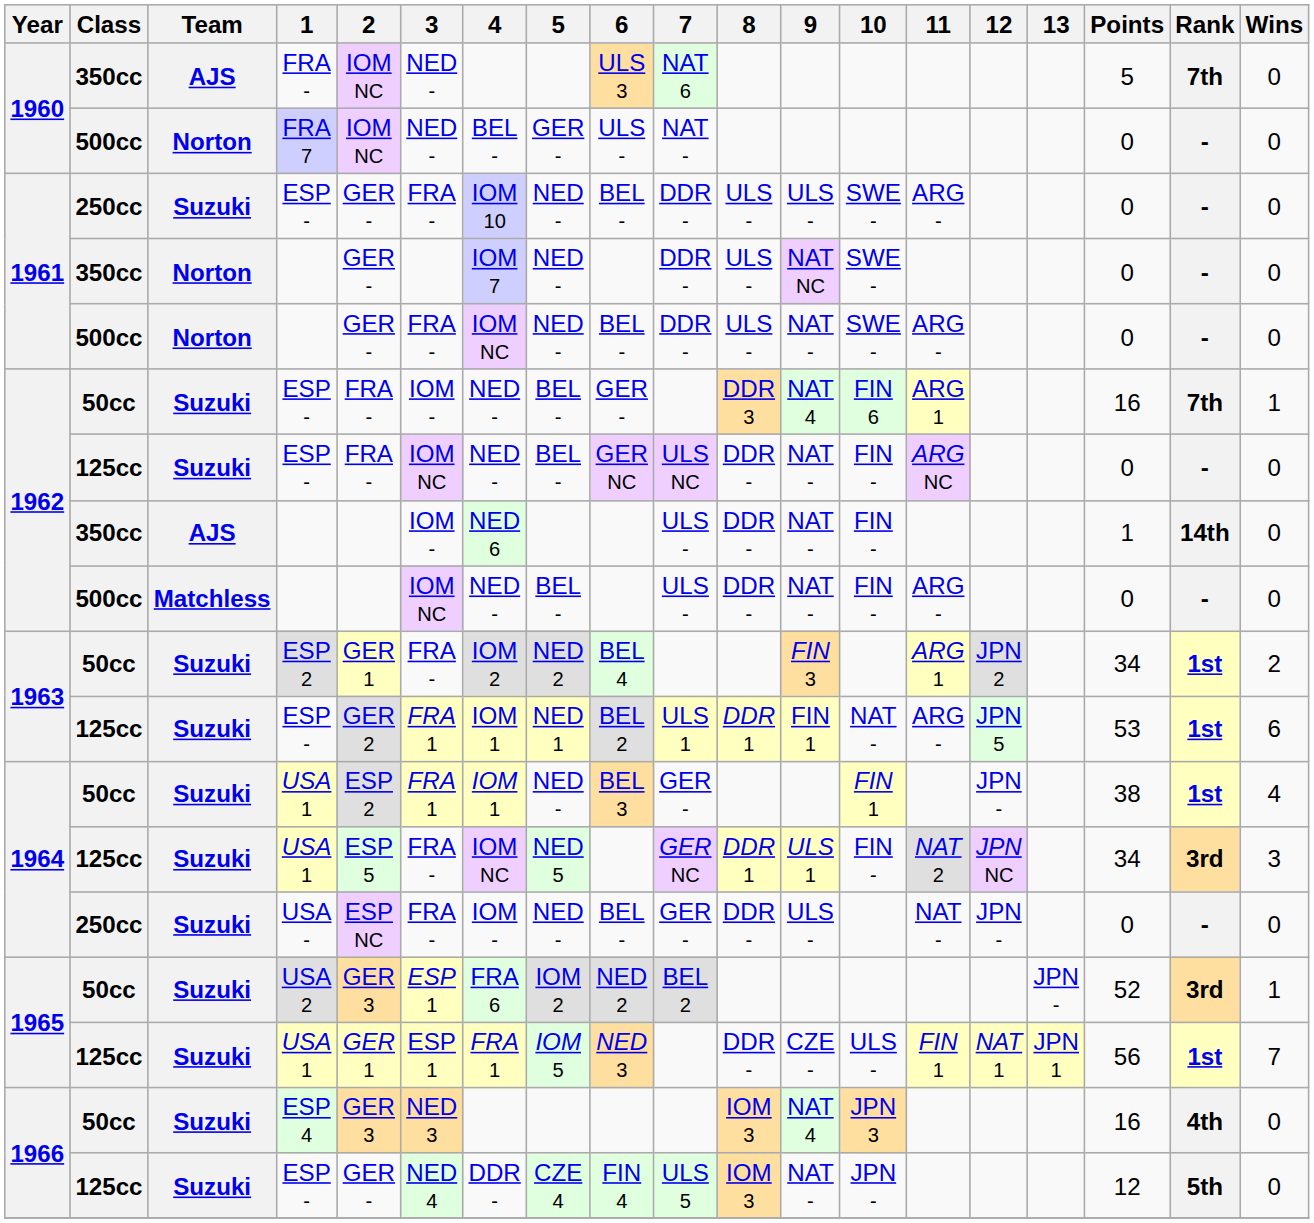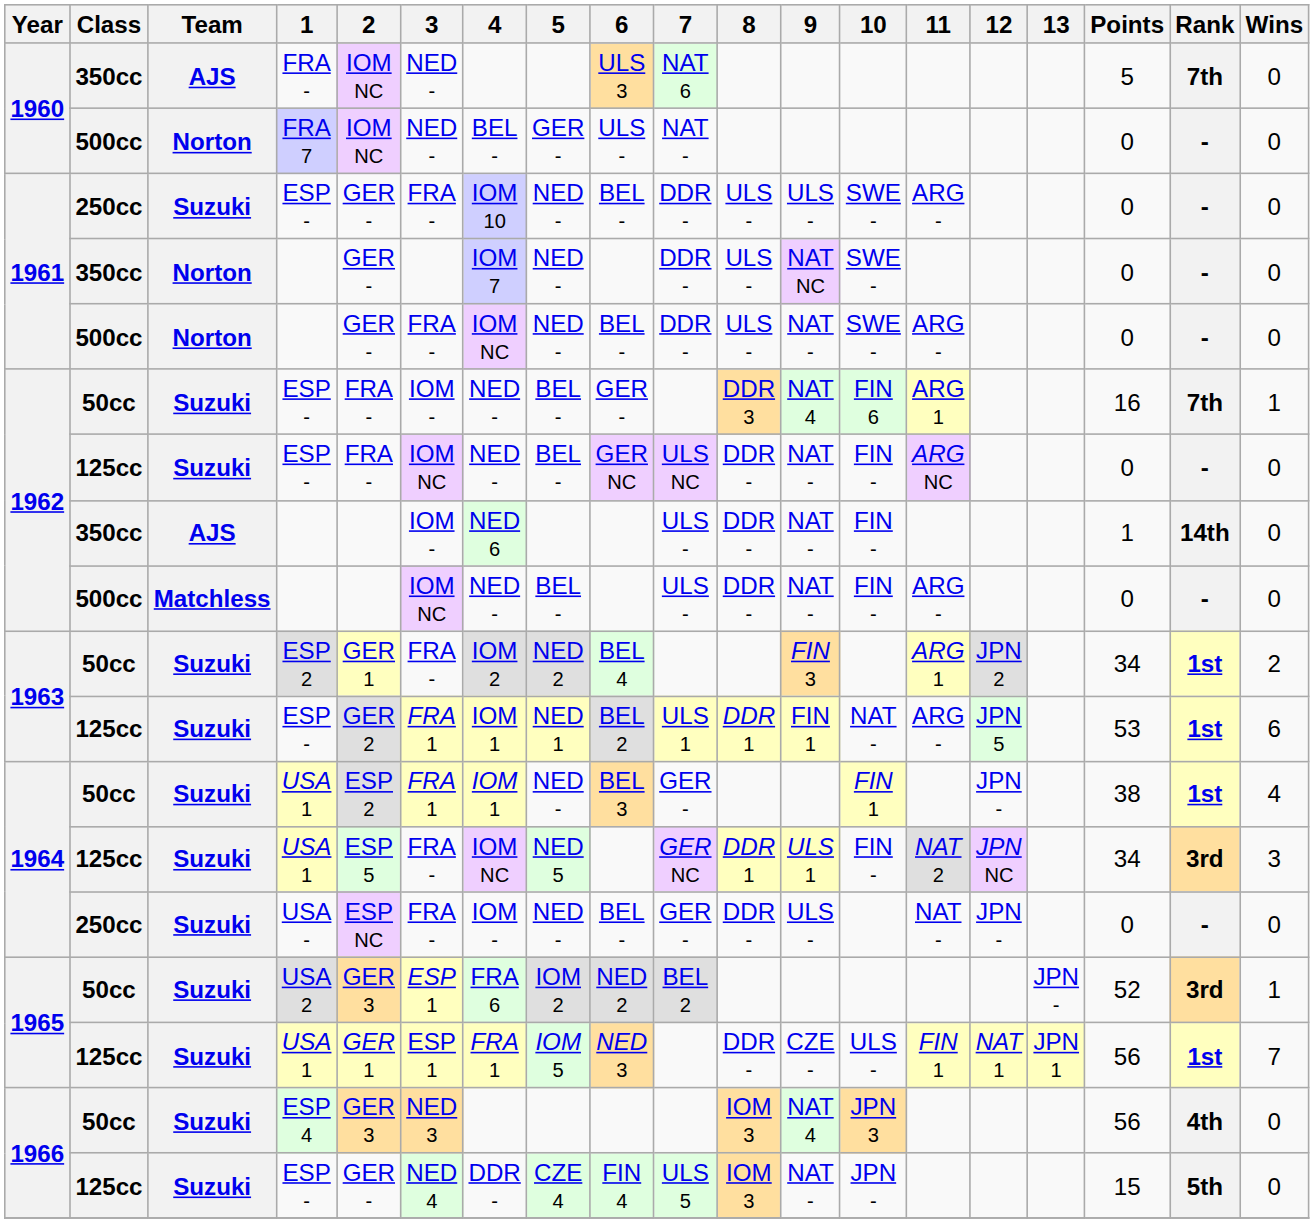 <table class="wikitable" style="text-align:center; font-size:95%">
 <tr>
 <th>Year</th>
 <th>Class</th>
 <th>Team</th>
 <th>1</th>
 <th>2</th>
 <th>3</th>
 <th>4</th>
 <th>5</th>
 <th>6</th>
 <th>7</th>
 <th>8</th>
 <th>9</th>
 <th>10</th>
 <th>11</th>
 <th>12</th>
 <th>13</th>
 <th>Points</th>
 <th>Rank</th>
 <th>Wins</th>
 </tr>
 <tr>
 <th rowspan=2><a href='#'>1960</a></th>
 <th>350cc</th>
 <th><a href='#'>AJS</a></th>
 <td><a href='#'>FRA</a><br><small>-</small></td>
 <td style="background:#EFCFFF;"><a href='#'>IOM</a><br><small>NC</small></td>
 <td><a href='#'>NED</a><br><small>-</small></td>
 <td></td>
 <td></td>
 <td style="background:#FFDF9F;"><a href='#'>ULS</a><br><small>3</small></td>
 <td style="background:#DFFFDF;"><a href='#'>NAT</a><br><small>6</small></td>
 <td></td>
 <td></td>
 <td></td>
 <td></td>
 <td></td>
 <td></td>
 <td>5</td>
 <th>7th</th>
 <td>0</td>
 </tr>
 <tr>
 <th>500cc</th>
 <th><a href='#'>Norton</a></th>
 <td style="background:#CFCFFF;"><a href='#'>FRA</a><br><small>7</small></td>
 <td style="background:#EFCFFF;"><a href='#'>IOM</a><br><small>NC</small></td>
 <td><a href='#'>NED</a><br><small>-</small></td>
 <td><a href='#'>BEL</a><br><small>-</small></td>
 <td><a href='#'>GER</a><br><small>-</small></td>
 <td><a href='#'>ULS</a><br><small>-</small></td>
 <td><a href='#'>NAT</a><br><small>-</small></td>
 <td></td>
 <td></td>
 <td></td>
 <td></td>
 <td></td>
 <td></td>
 <td>0</td>
 <th>-</th>
 <td>0</td>
 </tr>
 <tr>
 <th rowspan=3><a href='#'>1961</a></th>
 <th>250cc</th>
 <th><a href='#'>Suzuki</a></th>
 <td><a href='#'>ESP</a><br><small>-</small></td>
 <td><a href='#'>GER</a><br><small>-</small></td>
 <td><a href='#'>FRA</a><br><small>-</small></td>
 <td style="background:#CFCFFF;"><a href='#'>IOM</a><br><small>10</small></td>
 <td><a href='#'>NED</a><br><small>-</small></td>
 <td><a href='#'>BEL</a><br><small>-</small></td>
 <td><a href='#'>DDR</a><br><small>-</small></td>
 <td><a href='#'>ULS</a><br><small>-</small></td>
 <td><a href='#'>ULS</a><br><small>-</small></td>
 <td><a href='#'>SWE</a><br><small>-</small></td>
 <td><a href='#'>ARG</a><br><small>-</small></td>
 <td></td>
 <td></td>
 <td>0</td>
 <th>-</th>
 <td>0</td>
 </tr>
 <tr>
 <th>350cc</th>
 <th><a href='#'>Norton</a></th>
 <td></td>
 <td><a href='#'>GER</a><br><small>-</small></td>
 <td></td>
 <td style="background:#CFCFFF;"><a href='#'>IOM</a><br><small>7</small></td>
 <td><a href='#'>NED</a><br><small>-</small></td>
 <td></td>
 <td><a href='#'>DDR</a><br><small>-</small></td>
 <td><a href='#'>ULS</a><br><small>-</small></td>
 <td style="background:#EFCFFF;"><a href='#'>NAT</a><br><small>NC</small></td>
 <td><a href='#'>SWE</a><br><small>-</small></td>
 <td></td>
 <td></td>
 <td></td>
 <td>0</td>
 <th>-</th>
 <td>0</td>
 </tr>
 <tr>
 <th>500cc</th>
 <th><a href='#'>Norton</a></th>
 <td></td>
 <td><a href='#'>GER</a><br><small>-</small></td>
 <td><a href='#'>FRA</a><br><small>-</small></td>
 <td style="background:#EFCFFF;"><a href='#'>IOM</a><br><small>NC</small></td>
 <td><a href='#'>NED</a><br><small>-</small></td>
 <td><a href='#'>BEL</a><br><small>-</small></td>
 <td><a href='#'>DDR</a><br><small>-</small></td>
 <td><a href='#'>ULS</a><br><small>-</small></td>
 <td><a href='#'>NAT</a><br><small>-</small></td>
 <td><a href='#'>SWE</a><br><small>-</small></td>
 <td><a href='#'>ARG</a><br><small>-</small></td>
 <td></td>
 <td></td>
 <td>0</td>
 <th>-</th>
 <td>0</td>
 </tr>
 <tr>
 <th rowspan=4><a href='#'>1962</a></th>
 <th>50cc</th>
 <th><a href='#'>Suzuki</a></th>
 <td><a href='#'>ESP</a><br><small>-</small></td>
 <td><a href='#'>FRA</a><br><small>-</small></td>
 <td><a href='#'>IOM</a><br><small>-</small></td>
 <td><a href='#'>NED</a><br><small>-</small></td>
 <td><a href='#'>BEL</a><br><small>-</small></td>
 <td><a href='#'>GER</a><br><small>-</small></td>
 <td></td>
 <td style="background:#FFDF9F;"><a href='#'>DDR</a><br><small>3</small></td>
 <td style="background:#DFFFDF;"><a href='#'>NAT</a><br><small>4</small></td>
 <td style="background:#DFFFDF;"><a href='#'>FIN</a><br><small>6</small></td>
 <td style="background:#FFFFBF;"><a href='#'>ARG</a><br><small>1</small></td>
 <td></td>
 <td></td>
 <td>16</td>
 <th>7th</th>
 <td>1</td>
 </tr>
 <tr>
 <th>125cc</th>
 <th><a href='#'>Suzuki</a></th>
 <td><a href='#'>ESP</a><br><small>-</small></td>
 <td><a href='#'>FRA</a><br><small>-</small></td>
 <td style="background:#EFCFFF;"><a href='#'>IOM</a><br><small>NC</small></td>
 <td><a href='#'>NED</a><br><small>-</small></td>
 <td><a href='#'>BEL</a><br><small>-</small></td>
 <td style="background:#EFCFFF;"><a href='#'>GER</a><br><small>NC</small></td>
 <td style="background:#EFCFFF;"><a href='#'>ULS</a><br><small>NC</small></td>
 <td><a href='#'>DDR</a><br><small>-</small></td>
 <td><a href='#'>NAT</a><br><small>-</small></td>
 <td><a href='#'>FIN</a><br><small>-</small></td>
 <td style="background:#EFCFFF;"><em><a href='#'>ARG</a></em><br><small>NC</small></td>
 <td></td>
 <td></td>
 <td>0</td>
 <th>-</th>
 <td>0</td>
 </tr>
 <tr>
 <th>350cc</th>
 <th><a href='#'>AJS</a></th>
 <td></td>
 <td></td>
 <td><a href='#'>IOM</a><br><small>-</small></td>
 <td style="background:#DFFFDF;"><a href='#'>NED</a><br><small>6</small></td>
 <td></td>
 <td></td>
 <td><a href='#'>ULS</a><br><small>-</small></td>
 <td><a href='#'>DDR</a><br><small>-</small></td>
 <td><a href='#'>NAT</a><br><small>-</small></td>
 <td><a href='#'>FIN</a><br><small>-</small></td>
 <td></td>
 <td></td>
 <td></td>
 <td>1</td>
 <th>14th</th>
 <td>0</td>
 </tr>
 <tr>
 <th>500cc</th>
 <th><a href='#'>Matchless</a></th>
 <td></td>
 <td></td>
 <td style="background:#EFCFFF;"><a href='#'>IOM</a><br><small>NC</small></td>
 <td><a href='#'>NED</a><br><small>-</small></td>
 <td><a href='#'>BEL</a><br><small>-</small></td>
 <td></td>
 <td><a href='#'>ULS</a><br><small>-</small></td>
 <td><a href='#'>DDR</a><br><small>-</small></td>
 <td><a href='#'>NAT</a><br><small>-</small></td>
 <td><a href='#'>FIN</a><br><small>-</small></td>
 <td><a href='#'>ARG</a><br><small>-</small></td>
 <td></td>
 <td></td>
 <td>0</td>
 <th>-</th>
 <td>0</td>
 </tr>
 <tr>
 <th rowspan=2><a href='#'>1963</a></th>
 <th>50cc</th>
 <th><a href='#'>Suzuki</a></th>
 <td style="background:#DFDFDF;"><a href='#'>ESP</a><br><small>2</small></td>
 <td style="background:#FFFFBF;"><a href='#'>GER</a><br><small>1</small></td>
 <td><a href='#'>FRA</a><br><small>-</small></td>
 <td style="background:#DFDFDF;"><a href='#'>IOM</a><br><small>2</small></td>
 <td style="background:#DFDFDF;"><a href='#'>NED</a><br><small>2</small></td>
 <td style="background:#DFFFDF;"><a href='#'>BEL</a><br><small>4</small></td>
 <td></td>
 <td></td>
 <td style="background:#FFDF9F;"><em><a href='#'>FIN</a></em><br><small>3</small></td>
 <td></td>
 <td style="background:#FFFFBF;"><em><a href='#'>ARG</a></em><br><small>1</small></td>
 <td style="background:#DFDFDF;"><a href='#'>JPN</a><br><small>2</small></td>
 <td></td>
 <td>34</td>
 <td style="background:#FFFFBF;"><strong><a href='#'>1st</a></strong></td>
 <td>2</td>
 </tr>
 <tr>
 <th>125cc</th>
 <th><a href='#'>Suzuki</a></th>
 <td><a href='#'>ESP</a><br><small>-</small></td>
 <td style="background:#DFDFDF;"><a href='#'>GER</a><br><small>2</small></td>
 <td style="background:#FFFFBF;"><em><a href='#'>FRA</a></em><br><small>1</small></td>
 <td style="background:#FFFFBF;"><a href='#'>IOM</a><br><small>1</small></td>
 <td style="background:#FFFFBF;"><a href='#'>NED</a><br><small>1</small></td>
 <td style="background:#DFDFDF;"><a href='#'>BEL</a><br><small>2</small></td>
 <td style="background:#FFFFBF;"><a href='#'>ULS</a><br><small>1</small></td>
 <td style="background:#FFFFBF;"><em><a href='#'>DDR</a></em><br><small>1</small></td>
 <td style="background:#FFFFBF;"><a href='#'>FIN</a><br><small>1</small></td>
 <td><a href='#'>NAT</a><br><small>-</small></td>
 <td><a href='#'>ARG</a><br><small>-</small></td>
 <td style="background:#DFFFDF;"><a href='#'>JPN</a><br><small>5</small></td>
 <td></td>
 <td>53</td>
 <td style="background:#FFFFBF;"><strong><a href='#'>1st</a></strong></td>
 <td>6</td>
 </tr>
 <tr>
 <th rowspan=3><a href='#'>1964</a></th>
 <th>50cc</th>
 <th><a href='#'>Suzuki</a></th>
 <td style="background:#FFFFBF;"><em><a href='#'>USA</a></em><br><small>1</small></td>
 <td style="background:#DFDFDF;"><a href='#'>ESP</a><br><small>2</small></td>
 <td style="background:#FFFFBF;"><em><a href='#'>FRA</a></em><br><small>1</small></td>
 <td style="background:#FFFFBF;"><em><a href='#'>IOM</a></em><br><small>1</small></td>
 <td><a href='#'>NED</a><br><small>-</small></td>
 <td style="background:#FFDF9F;"><a href='#'>BEL</a><br><small>3</small></td>
 <td><a href='#'>GER</a><br><small>-</small></td>
 <td></td>
 <td></td>
 <td style="background:#FFFFBF;"><em><a href='#'>FIN</a></em><br><small>1</small></td>
 <td></td>
 <td><a href='#'>JPN</a><br><small>-</small></td>
 <td></td>
 <td>38</td>
 <td style="background:#FFFFBF;"><strong><a href='#'>1st</a></strong></td>
 <td>4</td>
 </tr>
 <tr>
 <th>125cc</th>
 <th><a href='#'>Suzuki</a></th>
 <td style="background:#FFFFBF;"><em><a href='#'>USA</a></em><br><small>1</small></td>
 <td style="background:#DFFFDF;"><a href='#'>ESP</a><br><small>5</small></td>
 <td><a href='#'>FRA</a><br><small>-</small></td>
 <td style="background:#EFCFFF;"><a href='#'>IOM</a><br><small>NC</small></td>
 <td style="background:#DFFFDF;"><a href='#'>NED</a><br><small>5</small></td>
 <td></td>
 <td style="background:#EFCFFF;"><em><a href='#'>GER</a></em><br><small>NC</small></td>
 <td style="background:#FFFFBF;"><em><a href='#'>DDR</a></em><br><small>1</small></td>
 <td style="background:#FFFFBF;"><em><a href='#'>ULS</a></em><br><small>1</small></td>
 <td><a href='#'>FIN</a><br><small>-</small></td>
 <td style="background:#DFDFDF;"><em><a href='#'>NAT</a></em><br><small>2</small></td>
 <td style="background:#EFCFFF;"><em><a href='#'>JPN</a></em><br><small>NC</small></td>
 <td></td>
 <td>34</td>
 <td style="background:#FFDF9F;"><strong>3rd</strong></td>
 <td>3</td>
 </tr>
 <tr>
 <th>250cc</th>
 <th><a href='#'>Suzuki</a></th>
 <td><a href='#'>USA</a><br><small>-</small></td>
 <td style="background:#EFCFFF;"><a href='#'>ESP</a><br><small>NC</small></td>
 <td><a href='#'>FRA</a><br><small>-</small></td>
 <td><a href='#'>IOM</a><br><small>-</small></td>
 <td><a href='#'>NED</a><br><small>-</small></td>
 <td><a href='#'>BEL</a><br><small>-</small></td>
 <td><a href='#'>GER</a><br><small>-</small></td>
 <td><a href='#'>DDR</a><br><small>-</small></td>
 <td><a href='#'>ULS</a><br><small>-</small></td>
 <td></td>
 <td><a href='#'>NAT</a><br><small>-</small></td>
 <td><a href='#'>JPN</a><br><small>-</small></td>
 <td></td>
 <td>0</td>
 <th>-</th>
 <td>0</td>
 </tr>
 <tr>
 <th rowspan=2><a href='#'>1965</a></th>
 <th>50cc</th>
 <th><a href='#'>Suzuki</a></th>
 <td style="background:#DFDFDF;"><a href='#'>USA</a><br><small>2</small></td>
 <td style="background:#FFDF9F;"><a href='#'>GER</a><br><small>3</small></td>
 <td style="background:#FFFFBF;"><em><a href='#'>ESP</a></em><br><small>1</small></td>
 <td style="background:#DFFFDF;"><a href='#'>FRA</a><br><small>6</small></td>
 <td style="background:#DFDFDF;"><a href='#'>IOM</a><br><small>2</small></td>
 <td style="background:#DFDFDF;"><a href='#'>NED</a><br><small>2</small></td>
 <td style="background:#DFDFDF;"><a href='#'>BEL</a><br><small>2</small></td>
 <td></td>
 <td></td>
 <td></td>
 <td></td>
 <td></td>
 <td><a href='#'>JPN</a><br><small>-</small></td>
 <td>52</td>
 <td style="background:#FFDF9F;"><strong>3rd</strong></td>
 <td>1</td>
 </tr>
 <tr>
 <th>125cc</th>
 <th><a href='#'>Suzuki</a></th>
 <td style="background:#FFFFBF;"><em><a href='#'>USA</a></em><br><small>1</small></td>
 <td style="background:#FFFFBF;"><em><a href='#'>GER</a></em><br><small>1</small></td>
 <td style="background:#FFFFBF;"><a href='#'>ESP</a><br><small>1</small></td>
 <td style="background:#FFFFBF;"><em><a href='#'>FRA</a></em><br><small>1</small></td>
 <td style="background:#DFFFDF;"><em><a href='#'>IOM</a></em><br><small>5</small></td>
 <td style="background:#FFDF9F;"><em><a href='#'>NED</a></em><br><small>3</small></td>
 <td></td>
 <td><a href='#'>DDR</a><br><small>-</small></td>
 <td><a href='#'>CZE</a><br><small>-</small></td>
 <td><a href='#'>ULS</a><br><small>-</small></td>
 <td style="background:#FFFFBF;"><em><a href='#'>FIN</a></em><br><small>1</small></td>
 <td style="background:#FFFFBF;"><em><a href='#'>NAT</a></em><br><small>1</small></td>
 <td style="background:#FFFFBF;"><a href='#'>JPN</a><br><small>1</small></td>
 <td>56</td>
 <td style="background:#FFFFBF;"><strong><a href='#'>1st</a></strong></td>
 <td>7</td>
 </tr>
 <tr>
 <th rowspan=2><a href='#'>1966</a></th>
 <th>50cc</th>
 <th><a href='#'>Suzuki</a></th>
 <td style="background:#DFFFDF;"><a href='#'>ESP</a><br><small>4</small></td>
 <td style="background:#FFDF9F;"><a href='#'>GER</a><br><small>3</small></td>
 <td style="background:#FFDF9F;"><a href='#'>NED</a><br><small>3</small></td>
 <td></td>
 <td></td>
 <td></td>
 <td></td>
 <td style="background:#FFDF9F;"><a href='#'>IOM</a><br><small>3</small></td>
 <td style="background:#DFFFDF;"><a href='#'>NAT</a><br><small>4</small></td>
 <td style="background:#FFDF9F;"><a href='#'>JPN</a><br><small>3</small></td>
 <td></td>
 <td></td>
 <td></td>
-<td>16</td>
+<td>56</td>
 <th>4th</th>
 <td>0</td>
 </tr>
 <tr>
 <th>125cc</th>
 <th><a href='#'>Suzuki</a></th>
 <td><a href='#'>ESP</a><br><small>-</small></td>
 <td><a href='#'>GER</a><br><small>-</small></td>
 <td style="background:#DFFFDF;"><a href='#'>NED</a><br><small>4</small></td>
 <td><a href='#'>DDR</a><br><small>-</small></td>
 <td style="background:#DFFFDF;"><a href='#'>CZE</a><br><small>4</small></td>
 <td style="background:#DFFFDF;"><a href='#'>FIN</a><br><small>4</small></td>
 <td style="background:#DFFFDF;"><a href='#'>ULS</a><br><small>5</small></td>
 <td style="background:#FFDF9F;"><a href='#'>IOM</a><br><small>3</small></td>
 <td><a href='#'>NAT</a><br><small>-</small></td>
 <td><a href='#'>JPN</a><br><small>-</small></td>
 <td></td>
 <td></td>
 <td></td>
-<td>12</td>
+<td>15</td>
 <th>5th</th>
 <td>0</td>
 </tr>
 <tr>
 </tr>
 </table>
